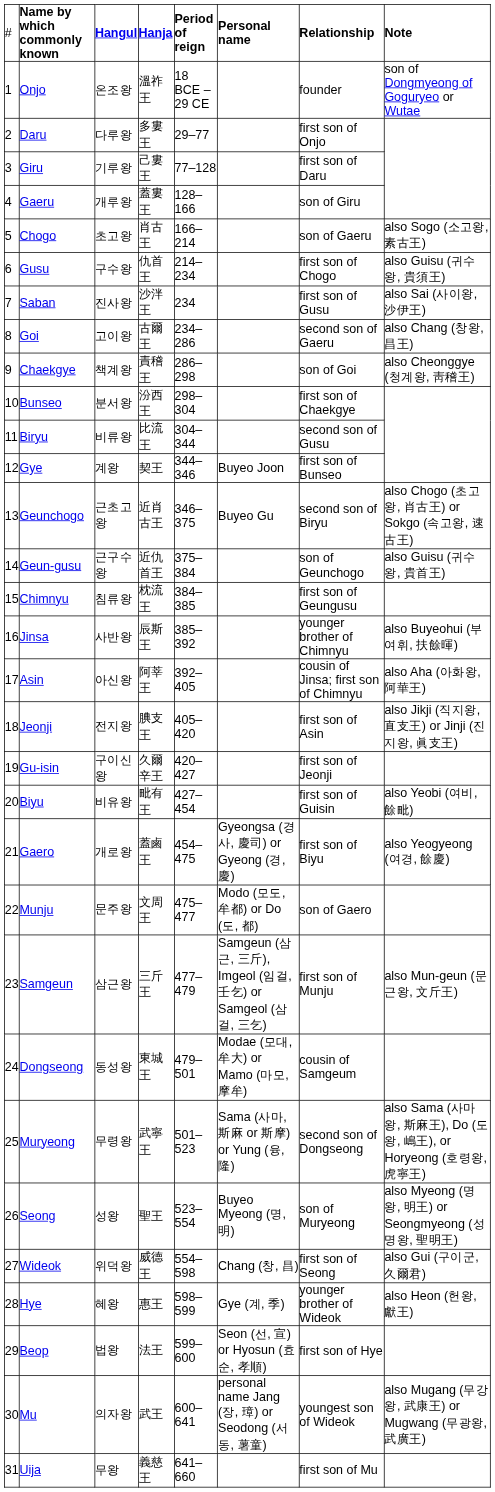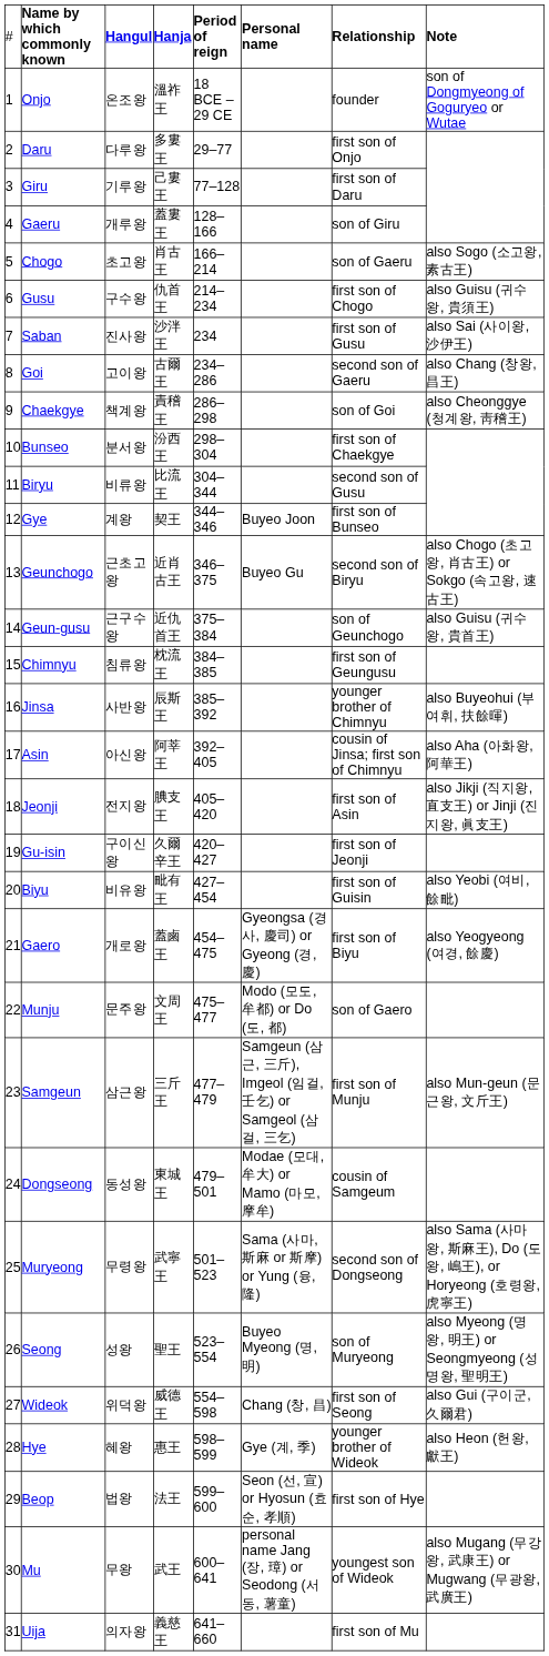 <table border="1" style="border-collapse: collapse" bordercolor="#111111" width="100%" cellpadding="0" cellspacing="0" id="AutoNumber1">
 <tr ---->
 <td>#</td>
 <td><strong>Name by which commonly known</strong></td>
 <td><strong><a href='#'>Hangul</a></strong></td>
 <td><strong><a href='#'>Hanja</a></strong></td>
 <td><strong>Period of reign</strong></td>
 <td><strong>Personal name</strong></td>
 <td><strong>Relationship</strong></td>
 <td><strong>Note</strong></td>
 </tr>
 <tr ---->
 <td>1</td>
 <td><a href='#'>Onjo</a></td>
 <td>온조왕</td>
 <td>溫祚王</td>
 <td>18 BCE – 29 CE</td>
 <td></td>
 <td>founder</td>
 <td>son of <a href='#'>Dongmyeong of Goguryeo</a> or <a href='#'>Wutae</a></td>
 </tr>
 <tr ---->
 <td>2</td>
 <td><a href='#'>Daru</a></td>
 <td>다루왕</td>
 <td>多婁王</td>
 <td>29–77</td>
 <td></td>
 <td>first son of Onjo</td>
 </tr>
 <tr ---->
 <td>3</td>
 <td><a href='#'>Giru</a></td>
 <td>기루왕</td>
 <td>己婁王</td>
 <td>77–128</td>
 <td></td>
 <td>first son of Daru</td>
 </tr>
 <tr ---->
 <td>4</td>
 <td><a href='#'>Gaeru</a></td>
 <td>개루왕</td>
 <td>蓋婁王</td>
 <td>128–166</td>
 <td></td>
 <td>son of Giru</td>
 </tr>
 <tr ---->
 <td>5</td>
 <td><a href='#'>Chogo</a></td>
 <td>초고왕</td>
 <td>肖古王</td>
 <td>166–214</td>
 <td></td>
 <td>son of Gaeru</td>
 <td>also Sogo (소고왕, 素古王)</td>
 </tr>
 <tr ---->
 <td>6</td>
 <td><a href='#'>Gusu</a></td>
 <td>구수왕</td>
 <td>仇首王</td>
 <td>214–234</td>
 <td></td>
 <td>first son of Chogo</td>
 <td>also Guisu (귀수왕, 貴須王)</td>
 </tr>
 <tr ---->
 <td>7</td>
 <td><a href='#'>Saban</a></td>
 <td>진사왕</td>
 <td>沙泮王</td>
 <td>234</td>
 <td></td>
 <td>first son of Gusu</td>
 <td>also Sai (사이왕, 沙伊王)</td>
 </tr>
 <tr ---->
 <td>8</td>
 <td><a href='#'>Goi</a></td>
 <td>고이왕</td>
 <td>古爾王</td>
 <td>234–286</td>
 <td></td>
 <td>second son of Gaeru</td>
 <td>also Chang (창왕, 昌王)</td>
 </tr>
 <tr ---->
 <td>9</td>
 <td><a href='#'>Chaekgye</a></td>
 <td>책계왕</td>
 <td>責稽王</td>
 <td>286–298</td>
 <td></td>
 <td>son of Goi</td>
 <td>also Cheonggye (청계왕, 靑稽王)</td>
 </tr>
 <tr ---->
 <td>10</td>
 <td><a href='#'>Bunseo</a></td>
 <td>분서왕</td>
 <td>汾西王</td>
 <td>298–304</td>
 <td></td>
 <td>first son of Chaekgye</td>
 </tr>
 <tr ---->
 <td>11</td>
 <td><a href='#'>Biryu</a></td>
 <td>비류왕</td>
 <td>比流王</td>
 <td>304–344</td>
 <td></td>
 <td>second son of Gusu</td>
 </tr>
 <tr ---->
 <td>12</td>
 <td><a href='#'>Gye</a></td>
 <td>계왕</td>
 <td>契王</td>
 <td>344–346</td>
 <td>Buyeo Joon</td>
 <td>first son of Bunseo</td>
 </tr>
 <tr ---->
 <td>13</td>
 <td><a href='#'>Geunchogo</a></td>
 <td>근초고왕</td>
 <td>近肖古王</td>
 <td>346–375</td>
 <td>Buyeo Gu</td>
 <td>second son of Biryu</td>
 <td>also Chogo (초고왕, 肖古王) or Sokgo (속고왕, 速古王)</td>
 </tr>
 <tr ---->
 <td>14</td>
 <td><a href='#'>Geun-gusu</a></td>
 <td>근구수왕</td>
 <td>近仇首王</td>
 <td>375–384</td>
 <td></td>
 <td>son of Geunchogo</td>
 <td>also Guisu (귀수왕, 貴首王)</td>
 </tr>
 <tr ---->
 <td>15</td>
 <td><a href='#'>Chimnyu</a></td>
 <td>침류왕</td>
 <td>枕流王</td>
 <td>384–385</td>
 <td></td>
 <td>first son of Geungusu</td>
 </tr>
 <tr ---->
 <td>16</td>
 <td><a href='#'>Jinsa</a></td>
 <td>사반왕</td>
 <td>辰斯王</td>
 <td>385–392</td>
 <td></td>
 <td>younger brother of Chimnyu</td>
 <td>also Buyeohui (부여휘, 扶餘暉)</td>
 </tr>
 <tr ---->
 <td>17</td>
 <td><a href='#'>Asin</a></td>
 <td>아신왕</td>
 <td>阿莘王</td>
 <td>392–405</td>
 <td></td>
 <td>cousin of Jinsa; first son of Chimnyu</td>
 <td>also Aha (아화왕, 阿華王)</td>
 </tr>
 <tr ---->
 <td>18</td>
 <td><a href='#'>Jeonji</a></td>
 <td>전지왕</td>
 <td>腆支王</td>
 <td>405–420</td>
 <td></td>
 <td>first son of Asin</td>
 <td>also Jikji (직지왕, 直支王) or Jinji (진지왕, 眞支王)</td>
 </tr>
 <tr ---->
 <td>19</td>
 <td><a href='#'>Gu-isin</a></td>
 <td>구이신왕</td>
 <td>久爾辛王</td>
 <td>420–427</td>
 <td></td>
 <td>first son of Jeonji</td>
 </tr>
 <tr ---->
 <td>20</td>
 <td><a href='#'>Biyu</a></td>
 <td>비유왕</td>
 <td>毗有王</td>
 <td>427–454</td>
 <td></td>
 <td>first son of Guisin</td>
 <td>also Yeobi (여비, 餘毗)</td>
 </tr>
 <tr ---->
 <td>21</td>
 <td><a href='#'>Gaero</a></td>
 <td>개로왕</td>
 <td>蓋鹵王</td>
 <td>454–475</td>
 <td>Gyeongsa (경사, 慶司) or Gyeong (경, 慶)</td>
 <td>first son of Biyu</td>
 <td>also Yeogyeong (여경, 餘慶)</td>
 </tr>
 <tr ---->
 <td>22</td>
 <td><a href='#'>Munju</a></td>
 <td>문주왕</td>
 <td>文周王</td>
 <td>475–477</td>
 <td>Modo (모도, 牟都) or Do (도, 都)</td>
 <td>son of Gaero</td>
 </tr>
 <tr ---->
 <td>23</td>
 <td><a href='#'>Samgeun</a></td>
 <td>삼근왕</td>
 <td>三斤王</td>
 <td>477–479</td>
 <td>Samgeun (삼근, 三斤), Imgeol (임걸, 壬乞) or Samgeol (삼걸, 三乞)</td>
 <td>first son of Munju</td>
 <td>also Mun-geun (문근왕, 文斤王)</td>
 </tr>
 <tr ---->
 <td>24</td>
 <td><a href='#'>Dongseong</a></td>
 <td>동성왕</td>
 <td>東城王</td>
 <td>479–501</td>
 <td>Modae (모대, 牟大) or Mamo (마모, 摩牟)</td>
 <td>cousin of Samgeum</td>
 </tr>
 <tr ---->
 <td>25</td>
 <td><a href='#'>Muryeong</a></td>
 <td>무령왕</td>
 <td>武寧王</td>
 <td>501–523</td>
 <td>Sama (사마, 斯麻 or 斯摩) or Yung (융, 隆)</td>
 <td>second son of Dongseong</td>
 <td>also Sama (사마왕, 斯麻王), Do (도왕, 嶋王), or Horyeong (호령왕, 虎寧王)</td>
 </tr>
 <tr ---->
 <td>26</td>
 <td><a href='#'>Seong</a></td>
 <td>성왕</td>
 <td>聖王</td>
 <td>523–554</td>
 <td>Buyeo Myeong (명, 明)</td>
 <td>son of Muryeong</td>
 <td>also Myeong (명왕, 明王) or Seongmyeong (성명왕, 聖明王)</td>
 </tr>
 <tr ---->
 <td>27</td>
 <td><a href='#'>Wideok</a></td>
 <td>위덕왕</td>
 <td>威德王</td>
 <td>554–598</td>
 <td>Chang (창, 昌)</td>
 <td>first son of Seong</td>
 <td>also Gui (구이군, 久爾君)</td>
 </tr>
 <tr ---->
 <td>28</td>
 <td><a href='#'>Hye</a></td>
 <td>혜왕</td>
 <td>惠王</td>
 <td>598–599</td>
 <td>Gye (계, 季)</td>
 <td>younger brother of Wideok</td>
 <td>also Heon (헌왕, 獻王)</td>
 </tr>
 <tr ---->
 <td>29</td>
 <td><a href='#'>Beop</a></td>
 <td>법왕</td>
 <td>法王</td>
 <td>599–600</td>
 <td>Seon (선, 宣) or Hyosun (효순, 孝順)</td>
 <td>first son of Hye</td>
 </tr>
 <tr ---->
 <td>30</td>
 <td><a href='#'>Mu</a></td>
-<td>의자왕</td>
+<td>무왕</td>
 <td>武王</td>
 <td>600–641</td>
 <td>personal name Jang (장, 璋) or Seodong (서동, 薯童)</td>
 <td>youngest son of Wideok</td>
 <td>also Mugang (무강왕, 武康王) or Mugwang (무광왕,武廣王)</td>
 </tr>
 <tr ---->
 <td>31</td>
 <td><a href='#'>Uija</a></td>
-<td>무왕</td>
+<td>의자왕</td>
 <td>義慈王</td>
 <td>641–660</td>
 <td></td>
 <td>first son of Mu</td>
 </tr>
 </table>
